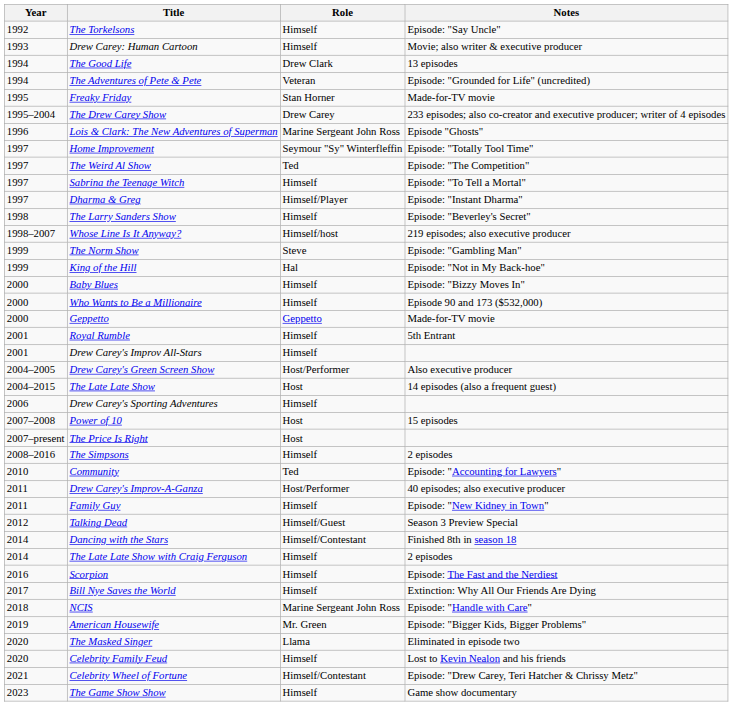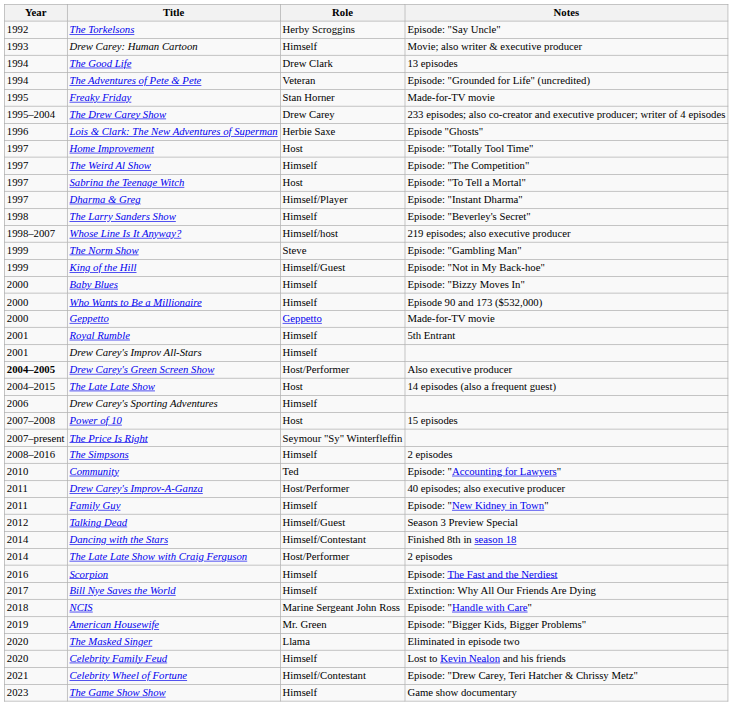 <table class="wikitable">
 <tr>
 <th>Year</th>
 <th>Title</th>
 <th>Role</th>
 <th>Notes</th>
 </tr>
 <tr>
 <td>1992</td>
 <td><em><a href='#'>The Torkelsons</a></em></td>
-<td>Himself</td>
+<td>Herby Scroggins</td>
 <td>Episode: "Say Uncle"</td>
 </tr>
 <tr>
 <td>1993</td>
 <td><em>Drew Carey: Human Cartoon</em></td>
 <td>Himself</td>
 <td>Movie; also writer & executive producer</td>
 </tr>
 <tr>
 <td>1994</td>
 <td><em><a href='#'>The Good Life</a></em></td>
 <td>Drew Clark</td>
 <td>13 episodes</td>
 </tr>
 <tr>
 <td>1994</td>
 <td><em><a href='#'>The Adventures of Pete & Pete</a></em></td>
 <td>Veteran</td>
 <td>Episode: "Grounded for Life" (uncredited)</td>
 </tr>
 <tr>
 <td>1995</td>
 <td><em><a href='#'>Freaky Friday</a></em></td>
 <td>Stan Horner</td>
 <td>Made-for-TV movie</td>
 </tr>
 <tr>
 <td>1995–2004</td>
 <td><em><a href='#'>The Drew Carey Show</a></em></td>
 <td>Drew Carey</td>
 <td>233 episodes; also co-creator and executive producer; writer of 4 episodes</td>
 </tr>
 <tr>
 <td>1996</td>
 <td><em><a href='#'>Lois & Clark: The New Adventures of Superman</a></em></td>
-<td>Marine Sergeant John Ross</td>
+<td>Herbie Saxe</td>
 <td>Episode "Ghosts"</td>
 </tr>
 <tr>
 <td>1997</td>
 <td><em><a href='#'>Home Improvement</a></em></td>
-<td>Seymour "Sy" Winterfleffin</td>
+<td>Host</td>
 <td>Episode: "Totally Tool Time"</td>
 </tr>
 <tr>
 <td>1997</td>
 <td><em><a href='#'>The Weird Al Show</a></em></td>
-<td>Ted</td>
+<td>Himself</td>
 <td>Episode: "The Competition"</td>
 </tr>
 <tr>
 <td>1997</td>
 <td><em><a href='#'>Sabrina the Teenage Witch</a></em></td>
-<td>Himself</td>
+<td>Host</td>
 <td>Episode: "To Tell a Mortal"</td>
 </tr>
 <tr>
 <td>1997</td>
 <td><em><a href='#'>Dharma & Greg</a></em></td>
 <td>Himself/Player</td>
 <td>Episode:  "Instant Dharma"</td>
 </tr>
 <tr>
 <td>1998</td>
 <td><em><a href='#'>The Larry Sanders Show</a></em></td>
 <td>Himself</td>
 <td>Episode: "Beverley's Secret"</td>
 </tr>
 <tr>
 <td>1998–2007</td>
 <td><em><a href='#'>Whose Line Is It Anyway?</a></em></td>
 <td>Himself/host</td>
 <td>219 episodes; also executive producer</td>
 </tr>
 <tr>
 <td>1999</td>
 <td><em><a href='#'>The Norm Show</a></em></td>
 <td>Steve</td>
 <td>Episode: "Gambling Man"</td>
 </tr>
 <tr>
 <td>1999</td>
 <td><em><a href='#'>King of the Hill</a></em></td>
-<td>Hal</td>
+<td>Himself/Guest</td>
 <td>Episode: "Not in My Back-hoe"</td>
 </tr>
 <tr>
 <td>2000</td>
 <td><em><a href='#'>Baby Blues</a></em></td>
 <td>Himself</td>
 <td>Episode: "Bizzy Moves In"</td>
 </tr>
 <tr>
 <td>2000</td>
 <td><em><a href='#'>Who Wants to Be a Millionaire</a></em></td>
 <td>Himself</td>
 <td>Episode 90 and 173 ($532,000)</td>
 </tr>
 <tr>
 <td>2000</td>
 <td><em><a href='#'>Geppetto</a></em></td>
 <td><a href='#'>Geppetto</a></td>
 <td>Made-for-TV movie</td>
 </tr>
 <tr>
 <td>2001</td>
 <td><em><a href='#'>Royal Rumble</a></em></td>
 <td>Himself</td>
 <td>5th Entrant</td>
 </tr>
 <tr>
 <td>2001</td>
 <td><em>Drew Carey's Improv All-Stars</em></td>
 <td>Himself</td>
 <td></td>
 </tr>
 <tr>
-<td>2004–2005</td>
+<td><strong>2004–2005</strong></td>
 <td><em><a href='#'>Drew Carey's Green Screen Show</a></em></td>
 <td>Host/Performer</td>
 <td>Also executive producer</td>
 </tr>
 <tr>
 <td>2004–2015</td>
 <td><em><a href='#'>The Late Late Show</a></em></td>
 <td>Host</td>
 <td>14 episodes (also a frequent guest)</td>
 </tr>
 <tr>
 <td>2006</td>
 <td><em>Drew Carey's Sporting Adventures</em></td>
 <td>Himself</td>
 <td></td>
 </tr>
 <tr>
 <td>2007–2008</td>
 <td><em><a href='#'>Power of 10</a></em></td>
 <td>Host</td>
 <td>15 episodes</td>
 </tr>
 <tr>
 <td>2007–present</td>
 <td><em><a href='#'>The Price Is Right</a></em></td>
-<td>Host</td>
+<td>Seymour "Sy" Winterfleffin</td>
 <td></td>
 </tr>
 <tr>
 <td>2008–2016</td>
 <td><em><a href='#'>The Simpsons</a></em></td>
 <td>Himself</td>
 <td>2 episodes</td>
 </tr>
 <tr>
 <td>2010</td>
 <td><em><a href='#'>Community</a></em></td>
 <td>Ted</td>
 <td>Episode: "<a href='#'>Accounting for Lawyers</a>"</td>
 </tr>
 <tr>
 <td>2011</td>
 <td><em><a href='#'>Drew Carey's Improv-A-Ganza</a></em></td>
 <td>Host/Performer</td>
 <td>40 episodes; also executive producer</td>
 </tr>
 <tr>
 <td>2011</td>
 <td><em><a href='#'>Family Guy</a></em></td>
 <td>Himself</td>
 <td>Episode: "<a href='#'>New Kidney in Town</a>"</td>
 </tr>
 <tr>
 <td>2012</td>
 <td><em><a href='#'>Talking Dead</a></em></td>
 <td>Himself/Guest</td>
 <td>Season 3 Preview Special</td>
 </tr>
 <tr>
 <td>2014</td>
 <td><em><a href='#'>Dancing with the Stars</a></em></td>
 <td>Himself/Contestant</td>
 <td>Finished 8th in <a href='#'>season 18</a></td>
 </tr>
 <tr>
 <td>2014</td>
 <td><em><a href='#'>The Late Late Show with Craig Ferguson</a></em></td>
-<td>Himself</td>
+<td>Host/Performer</td>
 <td>2 episodes</td>
 </tr>
 <tr>
 <td>2016</td>
 <td><em><a href='#'>Scorpion</a></em></td>
 <td>Himself</td>
 <td>Episode: <a href='#'>The Fast and the Nerdiest</a></td>
 </tr>
 <tr>
 <td>2017</td>
 <td><em><a href='#'>Bill Nye Saves the World</a></em></td>
 <td>Himself</td>
 <td>Extinction: Why All Our Friends Are Dying</td>
 </tr>
 <tr>
 <td>2018</td>
 <td><em><a href='#'>NCIS</a></em></td>
 <td>Marine Sergeant John Ross</td>
 <td>Episode: "<a href='#'>Handle with Care</a>"</td>
 </tr>
 <tr>
 <td>2019</td>
 <td><em><a href='#'>American Housewife</a></em></td>
 <td>Mr. Green</td>
 <td>Episode: "Bigger Kids, Bigger Problems"</td>
 </tr>
 <tr>
 <td>2020</td>
 <td><em><a href='#'>The Masked Singer</a></em></td>
 <td>Llama</td>
 <td>Eliminated in episode two</td>
 </tr>
 <tr>
 <td>2020</td>
 <td><em><a href='#'>Celebrity Family Feud</a></em></td>
 <td>Himself</td>
 <td>Lost to <a href='#'>Kevin Nealon</a> and his friends</td>
 </tr>
 <tr>
 <td>2021</td>
 <td><em><a href='#'>Celebrity Wheel of Fortune</a></em></td>
 <td>Himself/Contestant</td>
 <td>Episode: "Drew Carey, Teri Hatcher & Chrissy Metz"</td>
 </tr>
 <tr>
 <td>2023</td>
 <td><em><a href='#'>The Game Show Show</a></em></td>
 <td>Himself</td>
 <td>Game show documentary</td>
 </tr>
 </table>
